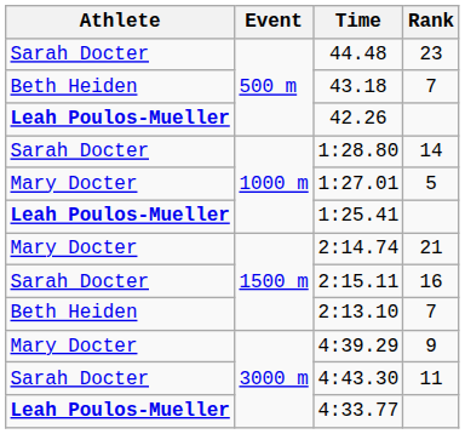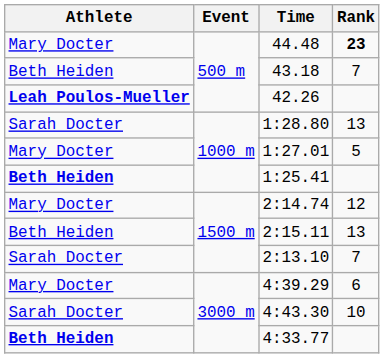 <table class=wikitable style=font-size:90%;text-align:center>
 <tr>
 <th>Athlete</th>
 <th>Event</th>
 <th>Time</th>
 <th>Rank</th>
 </tr>
 <tr>
-<td align=left><a href='#'>Sarah Docter</a></td>
+<td align=left><a href='#'>Mary Docter</a></td>
 <td align=left rowspan=3><a href='#'>500 m</a></td>
 <td align=center>44.48</td>
-<td align=center>23</td>
+<td align=center><strong>23</strong></td>
 </tr>
 <tr>
 <td align=left><a href='#'>Beth Heiden</a></td>
 <td align=center>43.18</td>
 <td align=center>7</td>
 </tr>
 <tr>
 <td align=left><strong><a href='#'>Leah Poulos-Mueller</a></strong></td>
 <td align=center>42.26</td>
 <td align=center></td>
 </tr>
 <tr>
 <td align=left><a href='#'>Sarah Docter</a></td>
 <td align=left rowspan=3><a href='#'>1000 m</a></td>
 <td align=center>1:28.80</td>
-<td align=center>14</td>
+<td align=center>13</td>
 </tr>
 <tr>
 <td align=left><a href='#'>Mary Docter</a></td>
 <td align=center>1:27.01</td>
 <td align=center>5</td>
 </tr>
 <tr>
-<td align=left><strong><a href='#'>Leah Poulos-Mueller</a></strong></td>
+<td align=left><strong><a href='#'>Beth Heiden</a></strong></td>
 <td align=center>1:25.41</td>
 <td align=center></td>
 </tr>
 <tr>
 <td align=left><a href='#'>Mary Docter</a></td>
 <td align=left rowspan=3><a href='#'>1500 m</a></td>
 <td align=center>2:14.74</td>
-<td align=center>21</td>
+<td align=center>12</td>
+</tr>
+<tr>
+<td align=left><a href='#'>Beth Heiden</a></td>
+<td align=center>2:15.11</td>
+<td align=center>13</td>
 </tr>
 <tr>
 <td align=left><a href='#'>Sarah Docter</a></td>
-<td align=center>2:15.11</td>
-<td align=center>16</td>
-</tr>
-<tr>
-<td align=left><a href='#'>Beth Heiden</a></td>
 <td align=center>2:13.10</td>
 <td align=center>7</td>
 </tr>
 <tr>
 <td align=left><a href='#'>Mary Docter</a></td>
 <td align=left rowspan=3><a href='#'>3000 m</a></td>
 <td align=center>4:39.29</td>
-<td align=center>9</td>
+<td align=center>6</td>
 </tr>
 <tr>
 <td align=left><a href='#'>Sarah Docter</a></td>
 <td align=center>4:43.30</td>
-<td align=center>11</td>
+<td align=center>10</td>
 </tr>
 <tr>
-<td align=left><strong><a href='#'>Leah Poulos-Mueller</a></strong></td>
+<td align=left><strong><a href='#'>Beth Heiden</a></strong></td>
 <td align=center>4:33.77</td>
 <td align=center></td>
 </tr>
 </table>
